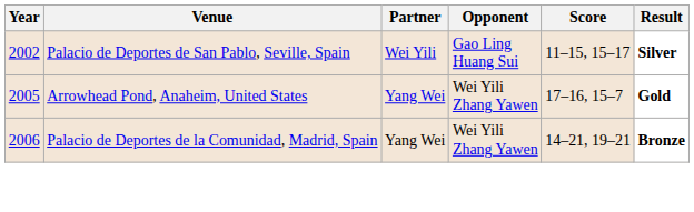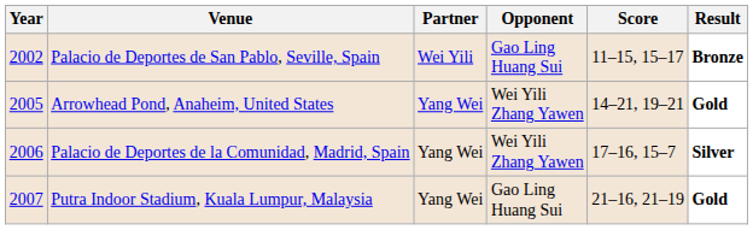 <table class="sortable wikitable" style="font-size: 90%;">
 <tr>
 <th>Year</th>
 <th>Venue</th>
 <th>Partner</th>
 <th>Opponent</th>
 <th>Score</th>
 <th>Result</th>
 </tr>
 <tr style="background:#F3E6D7">
 <td align="center"><a href='#'>2002</a></td>
 <td align="left"><a href='#'>Palacio de Deportes de San Pablo</a>, <a href='#'>Seville, Spain</a></td>
 <td align="left"> <a href='#'>Wei Yili</a></td>
 <td align="left"> <a href='#'>Gao Ling</a> <br>  <a href='#'>Huang Sui</a></td>
 <td align="left">11–15, 15–17</td>
-<td style="text-align:left; background:white"> <strong>Silver</strong></td>
+<td style="text-align:left; background:white"> <strong>Bronze</strong></td>
 </tr>
 <tr style="background:#F3E6D7">
 <td align="center"><a href='#'>2005</a></td>
 <td align="left"><a href='#'>Arrowhead Pond</a>, <a href='#'>Anaheim, United States</a></td>
 <td align="left"> <a href='#'>Yang Wei</a></td>
 <td align="left"> Wei Yili <br>  <a href='#'>Zhang Yawen</a></td>
-<td align="left">17–16, 15–7</td>
+<td align="left">14–21, 19–21</td>
 <td style="text-align:left; background:white"> <strong>Gold</strong></td>
 </tr>
 <tr style="background:#F3E6D7">
 <td align="center"><a href='#'>2006</a></td>
 <td align="left"><a href='#'>Palacio de Deportes de la Comunidad</a>, <a href='#'>Madrid, Spain</a></td>
 <td align="left"> Yang Wei</td>
 <td align="left"> Wei Yili <br>  <a href='#'>Zhang Yawen</a></td>
-<td align="left">14–21, 19–21</td>
-<td style="text-align:left; background:white"> <strong>Bronze</strong></td>
+<td align="left">17–16, 15–7</td>
+<td style="text-align:left; background:white"> <strong>Silver</strong></td>
+</tr>
+<tr style="background:#F3E6D7">
+<td align="center"><a href='#'>2007</a></td>
+<td align="left"><a href='#'>Putra Indoor Stadium</a>, <a href='#'>Kuala Lumpur, Malaysia</a></td>
+<td align="left"> Yang Wei</td>
+<td align="left"> Gao Ling <br>  Huang Sui</td>
+<td align="left">21–16, 21–19</td>
+<td style="text-align:left; background:white"> <strong>Gold</strong></td>
 </tr>
 </table>
